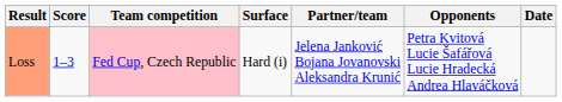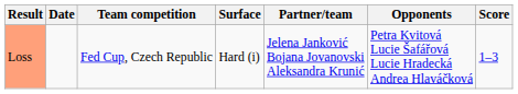 <table class="sortable wikitable">
 <tr>
 <th>Result</th>
-<th>Score</th>
+<th>Date</th>
 <th>Team competition</th>
 <th>Surface</th>
 <th>Partner/team</th>
 <th>Opponents</th>
-<th>Date</th>
+<th>Score</th>
 </tr>
 <tr>
 <td bgcolor=FFA07A>Loss</td>
-<td><a href='#'>1–3</a></td>
-<td style="background: pink;"><a href='#'>Fed Cup</a>, Czech Republic</td>
+<td><a href='#'></a></td>
+<td><a href='#'>Fed Cup</a>, Czech Republic</td>
 <td>Hard (i)</td>
 <td> <a href='#'>Jelena Janković</a> <br>  <a href='#'>Bojana Jovanovski</a><br> <a href='#'>Aleksandra Krunić</a></td>
 <td> <a href='#'>Petra Kvitová</a> <br>  <a href='#'>Lucie Šafářová</a><br> <a href='#'>Lucie Hradecká</a> <br>  <a href='#'>Andrea Hlaváčková</a></td>
-<td><a href='#'></a></td>
+<td><a href='#'>1–3</a></td>
 </tr>
 </table>
